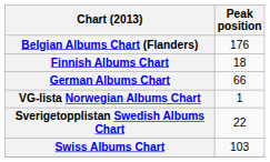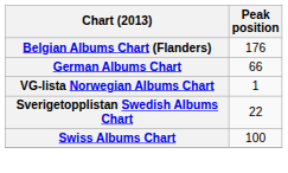 <table class="wikitable plainrowheaders sortable" style="text-align:center;">
 <tr>
 <th scope="col" style="width:18em;">Chart (2013)</th>
 <th scope="col">Peak<br>position</th>
 </tr>
 <tr>
 <th scope="row"><a href='#'>Belgian Albums Chart</a> (Flanders)</th>
 <td>176</td>
-</tr>
-<tr>
-<th scope="row"><a href='#'>Finnish Albums Chart</a></th>
-<td>18</td>
 </tr>
 <tr>
 <th scope="row"><a href='#'>German Albums Chart</a></th>
 <td>66</td>
 </tr>
 <tr>
 <th scope="row">VG-lista <a href='#'>Norwegian Albums Chart</a></th>
 <td>1</td>
 </tr>
 <tr>
 <th scope="row">Sverigetopplistan <a href='#'>Swedish Albums Chart</a></th>
 <td>22</td>
 </tr>
 <tr>
 <th scope="row"><a href='#'>Swiss Albums Chart</a></th>
-<td>103</td>
+<td>100</td>
 </tr>
 <tr>
 </tr>
 </table>
